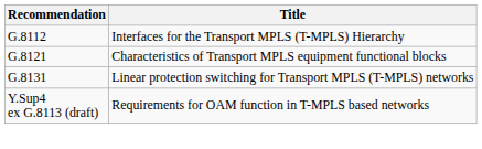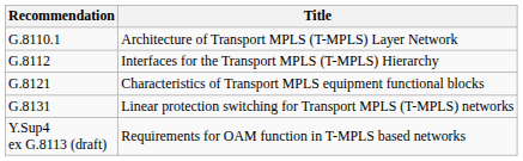 <table class="wikitable">
 <tr>
 <th>Recommendation</th>
 <th>Title</th>
+</tr>
+<tr>
+<td>G.8110.1</td>
+<td>Architecture of Transport MPLS (T-MPLS) Layer Network</td>
 </tr>
 <tr>
 <td>G.8112</td>
 <td>Interfaces for the Transport MPLS (T-MPLS) Hierarchy</td>
 </tr>
 <tr>
 <td>G.8121</td>
 <td>Characteristics of Transport MPLS equipment functional blocks</td>
 </tr>
 <tr>
 <td>G.8131</td>
 <td>Linear protection switching for Transport MPLS (T-MPLS) networks</td>
 </tr>
 <tr>
 <td>Y.Sup4<br>ex G.8113 (draft)</td>
 <td>Requirements for OAM function in T-MPLS based networks</td>
 </tr>
 </table>
